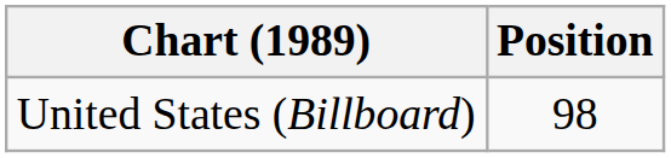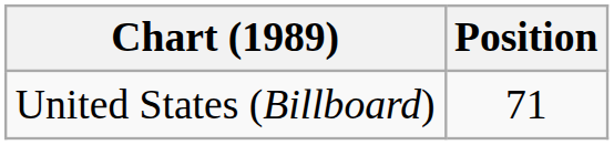 <table class="wikitable sortable">
 <tr>
 <th>Chart (1989)</th>
 <th>Position</th>
 </tr>
 <tr>
 <td>United States (<em>Billboard</em>)</td>
-<td style="text-align:center;">98</td>
+<td style="text-align:center;">71</td>
 </tr>
 </table>
